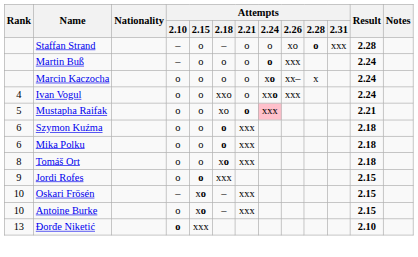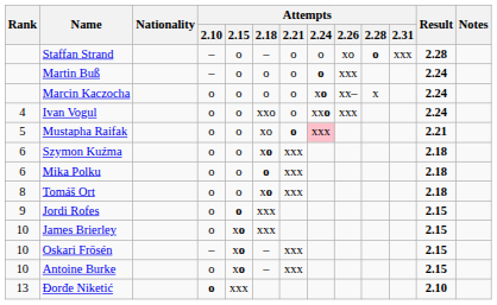 <table class="wikitable sortable" style="text-align:center">
 <tr>
 <th rowspan=2>Rank</th>
 <th rowspan=2>Name</th>
 <th rowspan=2>Nationality</th>
 <th colspan=8>Attempts</th>
 <th rowspan=2>Result</th>
 <th rowspan=2>Notes</th>
 </tr>
 <tr>
 <th>2.10</th>
 <th>2.15</th>
 <th>2.18</th>
 <th>2.21</th>
 <th>2.24</th>
 <th>2.26</th>
 <th>2.28</th>
 <th>2.31</th>
 </tr>
 <tr>
 <td></td>
 <td align=left><a href='#'>Staffan Strand</a></td>
 <td align=left></td>
 <td>–</td>
 <td>o</td>
 <td>–</td>
 <td>o</td>
 <td>o</td>
 <td>xo</td>
 <td><strong>o</strong></td>
 <td>xxx</td>
 <td><strong>2.28</strong></td>
 <td></td>
 </tr>
 <tr>
 <td></td>
 <td align=left><a href='#'>Martin Buß</a></td>
 <td align=left></td>
 <td>–</td>
 <td>o</td>
 <td>o</td>
 <td>o</td>
 <td><strong>o</strong></td>
 <td>xxx</td>
 <td></td>
 <td></td>
 <td><strong>2.24</strong></td>
 <td></td>
 </tr>
 <tr>
 <td></td>
 <td align=left><a href='#'>Marcin Kaczocha</a></td>
 <td align=left></td>
 <td>o</td>
 <td>o</td>
 <td>o</td>
 <td>o</td>
 <td>x<strong>o</strong></td>
 <td>xx–</td>
 <td>x</td>
 <td></td>
 <td><strong>2.24</strong></td>
 <td></td>
 </tr>
 <tr>
 <td>4</td>
 <td align=left><a href='#'>Ivan Vogul</a></td>
 <td align=left></td>
 <td>o</td>
 <td>o</td>
 <td>xxo</td>
 <td>o</td>
 <td>xx<strong>o</strong></td>
 <td>xxx</td>
 <td></td>
 <td></td>
 <td><strong>2.24</strong></td>
 <td></td>
 </tr>
 <tr>
 <td>5</td>
 <td align=left><a href='#'>Mustapha Raifak</a></td>
 <td align=left></td>
 <td>o</td>
 <td>o</td>
 <td>xo</td>
 <td><strong>o</strong></td>
 <td style="background: pink;">xxx</td>
 <td></td>
 <td></td>
 <td></td>
 <td><strong>2.21</strong></td>
 <td></td>
 </tr>
 <tr>
 <td>6</td>
 <td align=left><a href='#'>Szymon Kuźma</a></td>
 <td align=left></td>
 <td>o</td>
 <td>o</td>
-<td><strong>o</strong></td>
+<td>x<strong>o</strong></td>
 <td>xxx</td>
 <td></td>
 <td></td>
 <td></td>
 <td></td>
 <td><strong>2.18</strong></td>
 <td></td>
 </tr>
 <tr>
 <td>6</td>
 <td align=left><a href='#'>Mika Polku</a></td>
 <td align=left></td>
 <td>o</td>
 <td>o</td>
 <td><strong>o</strong></td>
 <td>xxx</td>
 <td></td>
 <td></td>
 <td></td>
 <td></td>
 <td><strong>2.18</strong></td>
 <td></td>
 </tr>
 <tr>
 <td>8</td>
 <td align=left><a href='#'>Tomáš Ort</a></td>
 <td align=left></td>
 <td>o</td>
 <td>o</td>
 <td>x<strong>o</strong></td>
 <td>xxx</td>
 <td></td>
 <td></td>
 <td></td>
 <td></td>
 <td><strong>2.18</strong></td>
 <td></td>
 </tr>
 <tr>
 <td>9</td>
 <td align=left><a href='#'>Jordi Rofes</a></td>
 <td align=left></td>
 <td>o</td>
 <td><strong>o</strong></td>
 <td>xxx</td>
 <td></td>
 <td></td>
 <td></td>
 <td></td>
 <td></td>
 <td><strong>2.15</strong></td>
 <td></td>
 </tr>
 <tr>
 <td>10</td>
+<td align=left><a href='#'>James Brierley</a></td>
+<td align=left></td>
+<td>o</td>
+<td>x<strong>o</strong></td>
+<td>xxx</td>
+<td></td>
+<td></td>
+<td></td>
+<td></td>
+<td></td>
+<td><strong>2.15</strong></td>
+<td></td>
+</tr>
+<tr>
+<td>10</td>
 <td align=left><a href='#'>Oskari Frösén</a></td>
 <td align=left></td>
 <td>–</td>
 <td>x<strong>o</strong></td>
 <td>–</td>
 <td>xxx</td>
 <td></td>
 <td></td>
 <td></td>
 <td></td>
 <td><strong>2.15</strong></td>
 <td></td>
 </tr>
 <tr>
 <td>10</td>
 <td align=left><a href='#'>Antoine Burke</a></td>
 <td align=left></td>
 <td>o</td>
 <td>x<strong>o</strong></td>
 <td>–</td>
 <td>xxx</td>
 <td></td>
 <td></td>
 <td></td>
 <td></td>
 <td><strong>2.15</strong></td>
 <td></td>
 </tr>
 <tr>
 <td>13</td>
 <td align=left><a href='#'>Đorđe Niketić</a></td>
 <td align=left></td>
 <td><strong>o</strong></td>
 <td>xxx</td>
 <td></td>
 <td></td>
 <td></td>
 <td></td>
 <td></td>
 <td></td>
 <td><strong>2.10</strong></td>
 <td></td>
 </tr>
 </table>
